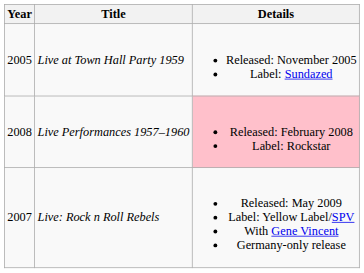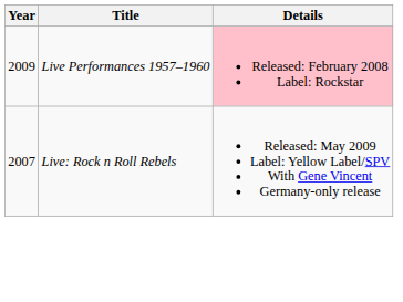 <table class="wikitable" style="text-align:center">
 <tr>
 <th>Year</th>
 <th>Title</th>
 <th>Details</th>
 </tr>
 <tr>
-<td>2005</td>
-<td align="left"><em>Live at Town Hall Party 1959</em></td>
-<td><br><ul><li>Released: November 2005</li><li>Label: <a href='#'>Sundazed</a></li></ul></td>
-</tr>
-<tr>
-<td>2008</td>
+<td>2009</td>
 <td align="left"><em>Live Performances 1957–1960</em></td>
 <td style="background: pink;"><br><ul><li>Released: February 2008</li><li>Label: Rockstar</li></ul></td>
 </tr>
 <tr>
 <td>2007</td>
 <td align="left"><em>Live: Rock n Roll Rebels</em></td>
 <td><br><ul><li>Released: May 2009</li><li>Label: Yellow Label/<a href='#'>SPV</a></li><li>With <a href='#'>Gene Vincent</a></li><li>Germany-only release</li></ul></td>
 </tr>
 </table>
